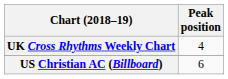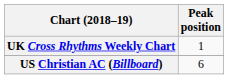 <table class="wikitable sortable plainrowheaders" style="text-align:center">
 <tr>
 <th scope="col">Chart (2018–19)</th>
 <th scope="col">Peak<br>position</th>
 </tr>
 <tr>
 <th scope="row">UK <a href='#'><em> Cross Rhythms</em> Weekly Chart</a></th>
-<td>4</td>
+<td>1</td>
 </tr>
 <tr>
 </tr>
 <tr>
 </tr>
 <tr>
 <th scope="row">US <a href='#'>Christian AC</a> (<em><a href='#'>Billboard</a></em>)</th>
 <td>6</td>
 </tr>
 </table>
